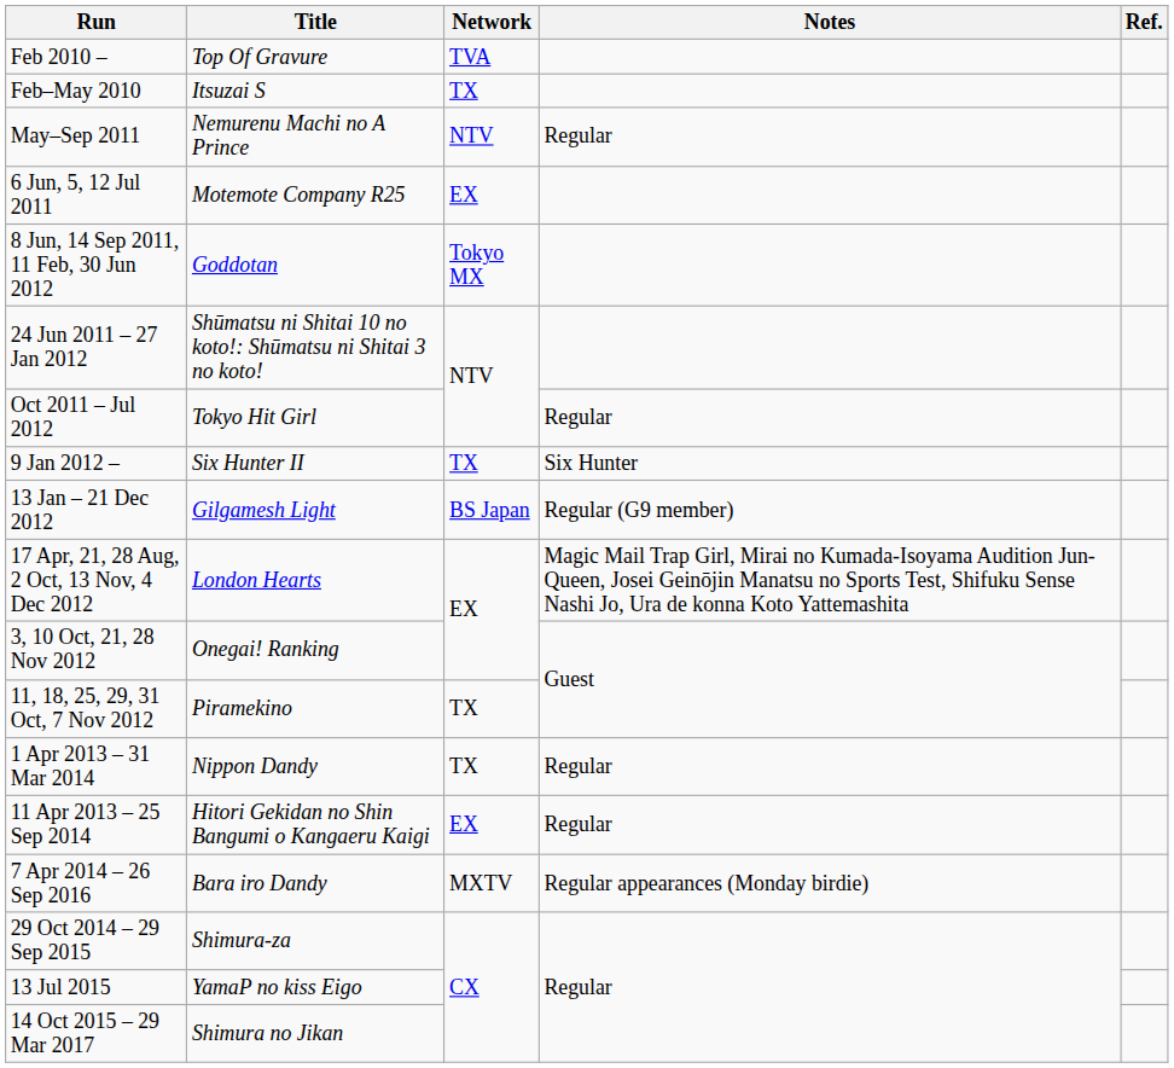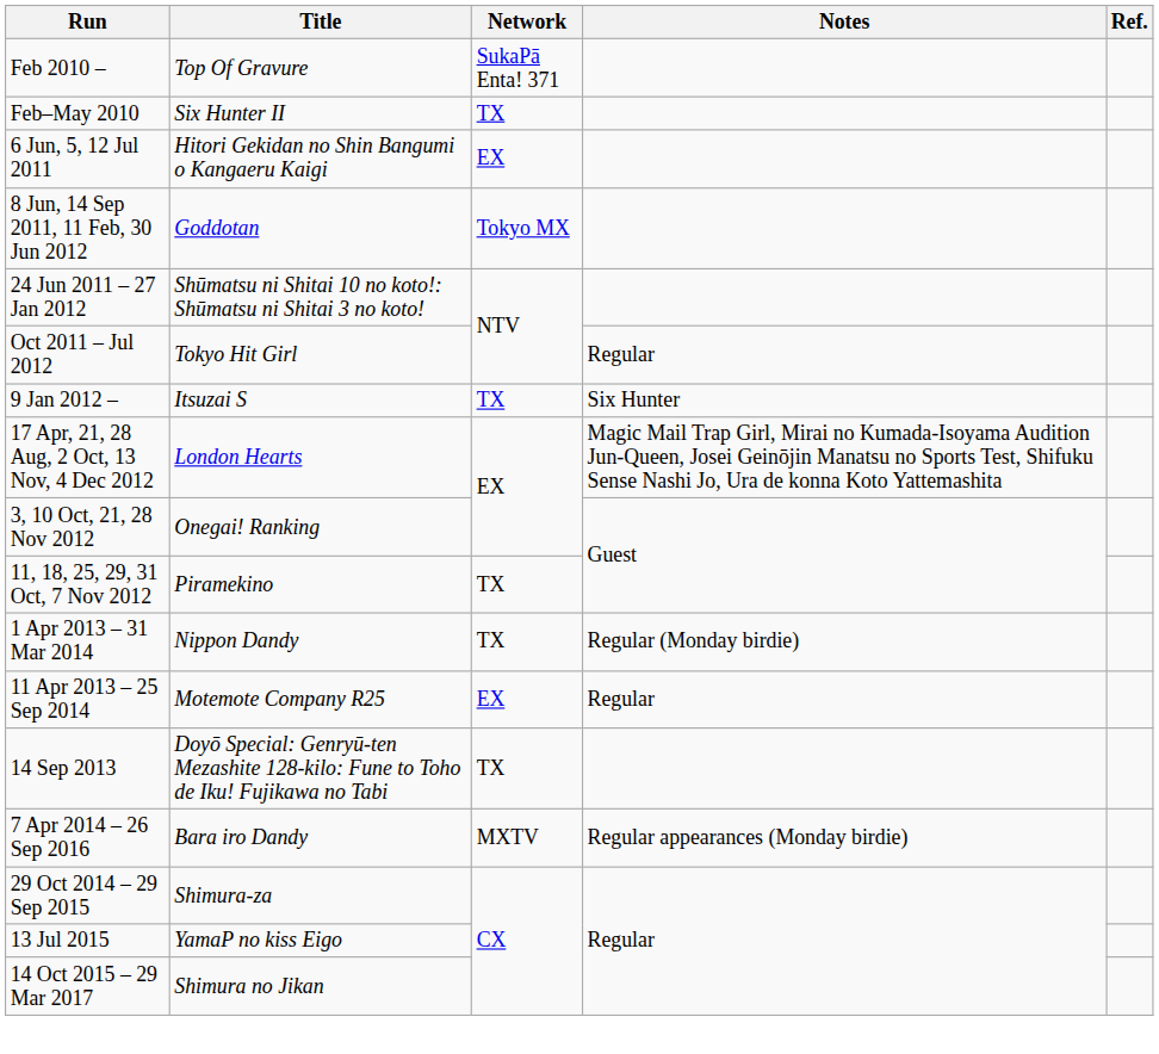 <table class="wikitable">
 <tr>
 <th>Run</th>
 <th>Title</th>
 <th>Network</th>
 <th>Notes</th>
 <th>Ref.</th>
 </tr>
 <tr>
 <td>Feb 2010 –</td>
 <td><em>Top Of Gravure</em></td>
-<td><a href='#'>TVA</a></td>
+<td><a href='#'>SukaPā</a> Enta! 371</td>
 <td></td>
 <td></td>
 </tr>
 <tr>
 <td>Feb–May 2010</td>
-<td><em>Itsuzai S</em></td>
+<td><em>Six Hunter II</em></td>
 <td><a href='#'>TX</a></td>
 <td></td>
 <td></td>
 </tr>
 <tr>
-<td>May–Sep 2011</td>
-<td><em>Nemurenu Machi no A Prince</em></td>
-<td><a href='#'>NTV</a></td>
-<td>Regular</td>
-<td></td>
-</tr>
-<tr>
 <td>6 Jun, 5, 12 Jul 2011</td>
-<td><em>Motemote Company R25</em></td>
+<td><em>Hitori Gekidan no Shin Bangumi o Kangaeru Kaigi</em></td>
 <td><a href='#'>EX</a></td>
 <td></td>
 <td></td>
 </tr>
 <tr>
 <td>8 Jun, 14 Sep 2011, 11 Feb, 30 Jun 2012</td>
 <td><em><a href='#'>Goddotan</a></em></td>
 <td><a href='#'>Tokyo MX</a></td>
 <td></td>
 <td></td>
 </tr>
 <tr>
 <td>24 Jun 2011 – 27 Jan 2012</td>
 <td><em>Shūmatsu ni Shitai 10 no koto!: Shūmatsu ni Shitai 3 no koto!</em></td>
 <td rowspan="2">NTV</td>
 <td></td>
 <td></td>
 </tr>
 <tr>
 <td>Oct 2011 – Jul 2012</td>
 <td><em>Tokyo Hit Girl</em></td>
 <td>Regular</td>
 <td></td>
 </tr>
 <tr>
 <td>9 Jan 2012 –</td>
-<td><em>Six Hunter II</em></td>
+<td><em>Itsuzai S</em></td>
 <td><a href='#'>TX</a></td>
 <td>Six Hunter</td>
-<td></td>
-</tr>
-<tr>
-<td>13 Jan – 21 Dec 2012</td>
-<td><em><a href='#'>Gilgamesh Light</a></em></td>
-<td><a href='#'>BS Japan</a></td>
-<td>Regular (G9 member)</td>
 <td></td>
 </tr>
 <tr>
 <td>17 Apr, 21, 28 Aug, 2 Oct, 13 Nov, 4 Dec 2012</td>
 <td><em><a href='#'>London Hearts</a></em></td>
 <td rowspan="2">EX</td>
 <td>Magic Mail Trap Girl, Mirai no Kumada-Isoyama Audition Jun-Queen, Josei Geinōjin Manatsu no Sports Test, Shifuku Sense Nashi Jo, Ura de konna Koto Yattemashita</td>
 <td></td>
 </tr>
 <tr>
 <td>3, 10 Oct, 21, 28 Nov 2012</td>
 <td><em>Onegai! Ranking</em></td>
 <td rowspan="2">Guest</td>
 <td></td>
 </tr>
 <tr>
 <td>11, 18, 25, 29, 31 Oct, 7 Nov 2012</td>
 <td><em>Piramekino</em></td>
 <td>TX</td>
 <td></td>
 </tr>
 <tr>
 <td>1 Apr 2013 – 31 Mar 2014</td>
 <td><em>Nippon Dandy</em></td>
 <td>TX</td>
+<td>Regular (Monday birdie)</td>
+<td></td>
+</tr>
+<tr>
+<td>11 Apr 2013 – 25 Sep 2014</td>
+<td><em>Motemote Company R25</em></td>
+<td><a href='#'>EX</a></td>
 <td>Regular</td>
 <td></td>
 </tr>
 <tr>
-<td>11 Apr 2013 – 25 Sep 2014</td>
-<td><em>Hitori Gekidan no Shin Bangumi o Kangaeru Kaigi</em></td>
-<td><a href='#'>EX</a></td>
-<td>Regular</td>
+<td>14 Sep 2013</td>
+<td><em>Doyō Special: Genryū-ten Mezashite 128-kilo: Fune to Toho de Iku! Fujikawa no Tabi</em></td>
+<td>TX</td>
+<td></td>
 <td></td>
 </tr>
 <tr>
 <td>7 Apr 2014 – 26 Sep 2016</td>
 <td><em>Bara iro Dandy</em></td>
 <td>MXTV</td>
 <td>Regular appearances (Monday birdie)</td>
 <td></td>
 </tr>
 <tr>
 <td>29 Oct 2014 – 29 Sep 2015</td>
 <td><em>Shimura-za</em></td>
 <td rowspan="3"><a href='#'>CX</a></td>
 <td rowspan="3">Regular</td>
 <td></td>
 </tr>
 <tr>
 <td>13 Jul 2015</td>
 <td><em>YamaP no kiss Eigo</em></td>
 <td></td>
 </tr>
 <tr>
 <td>14 Oct 2015 – 29 Mar 2017</td>
 <td><em>Shimura no Jikan</em></td>
 <td></td>
 </tr>
 </table>
